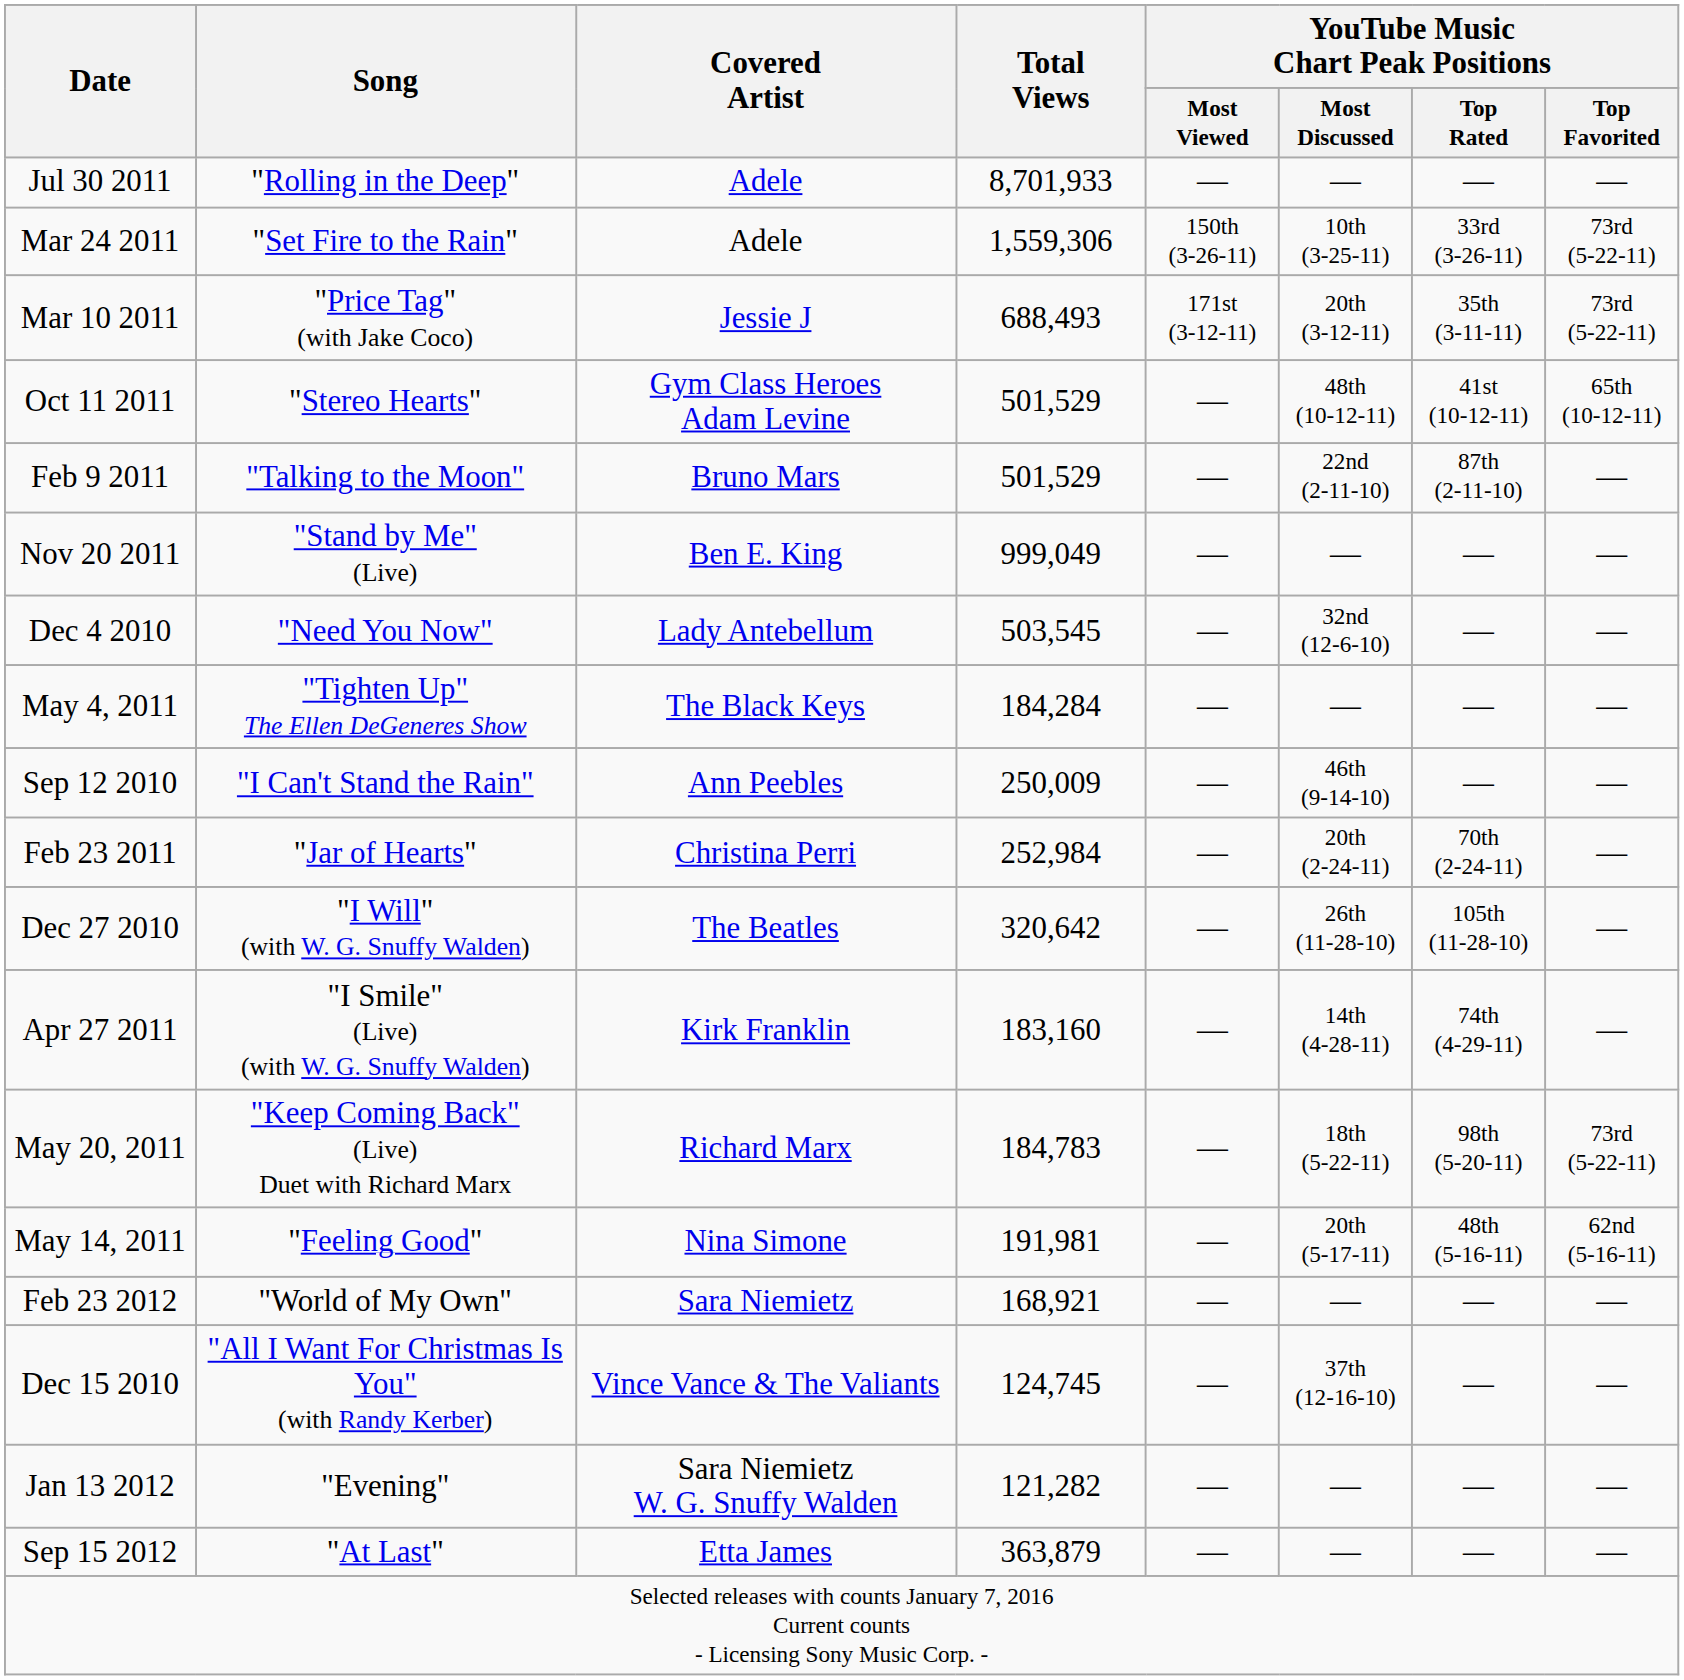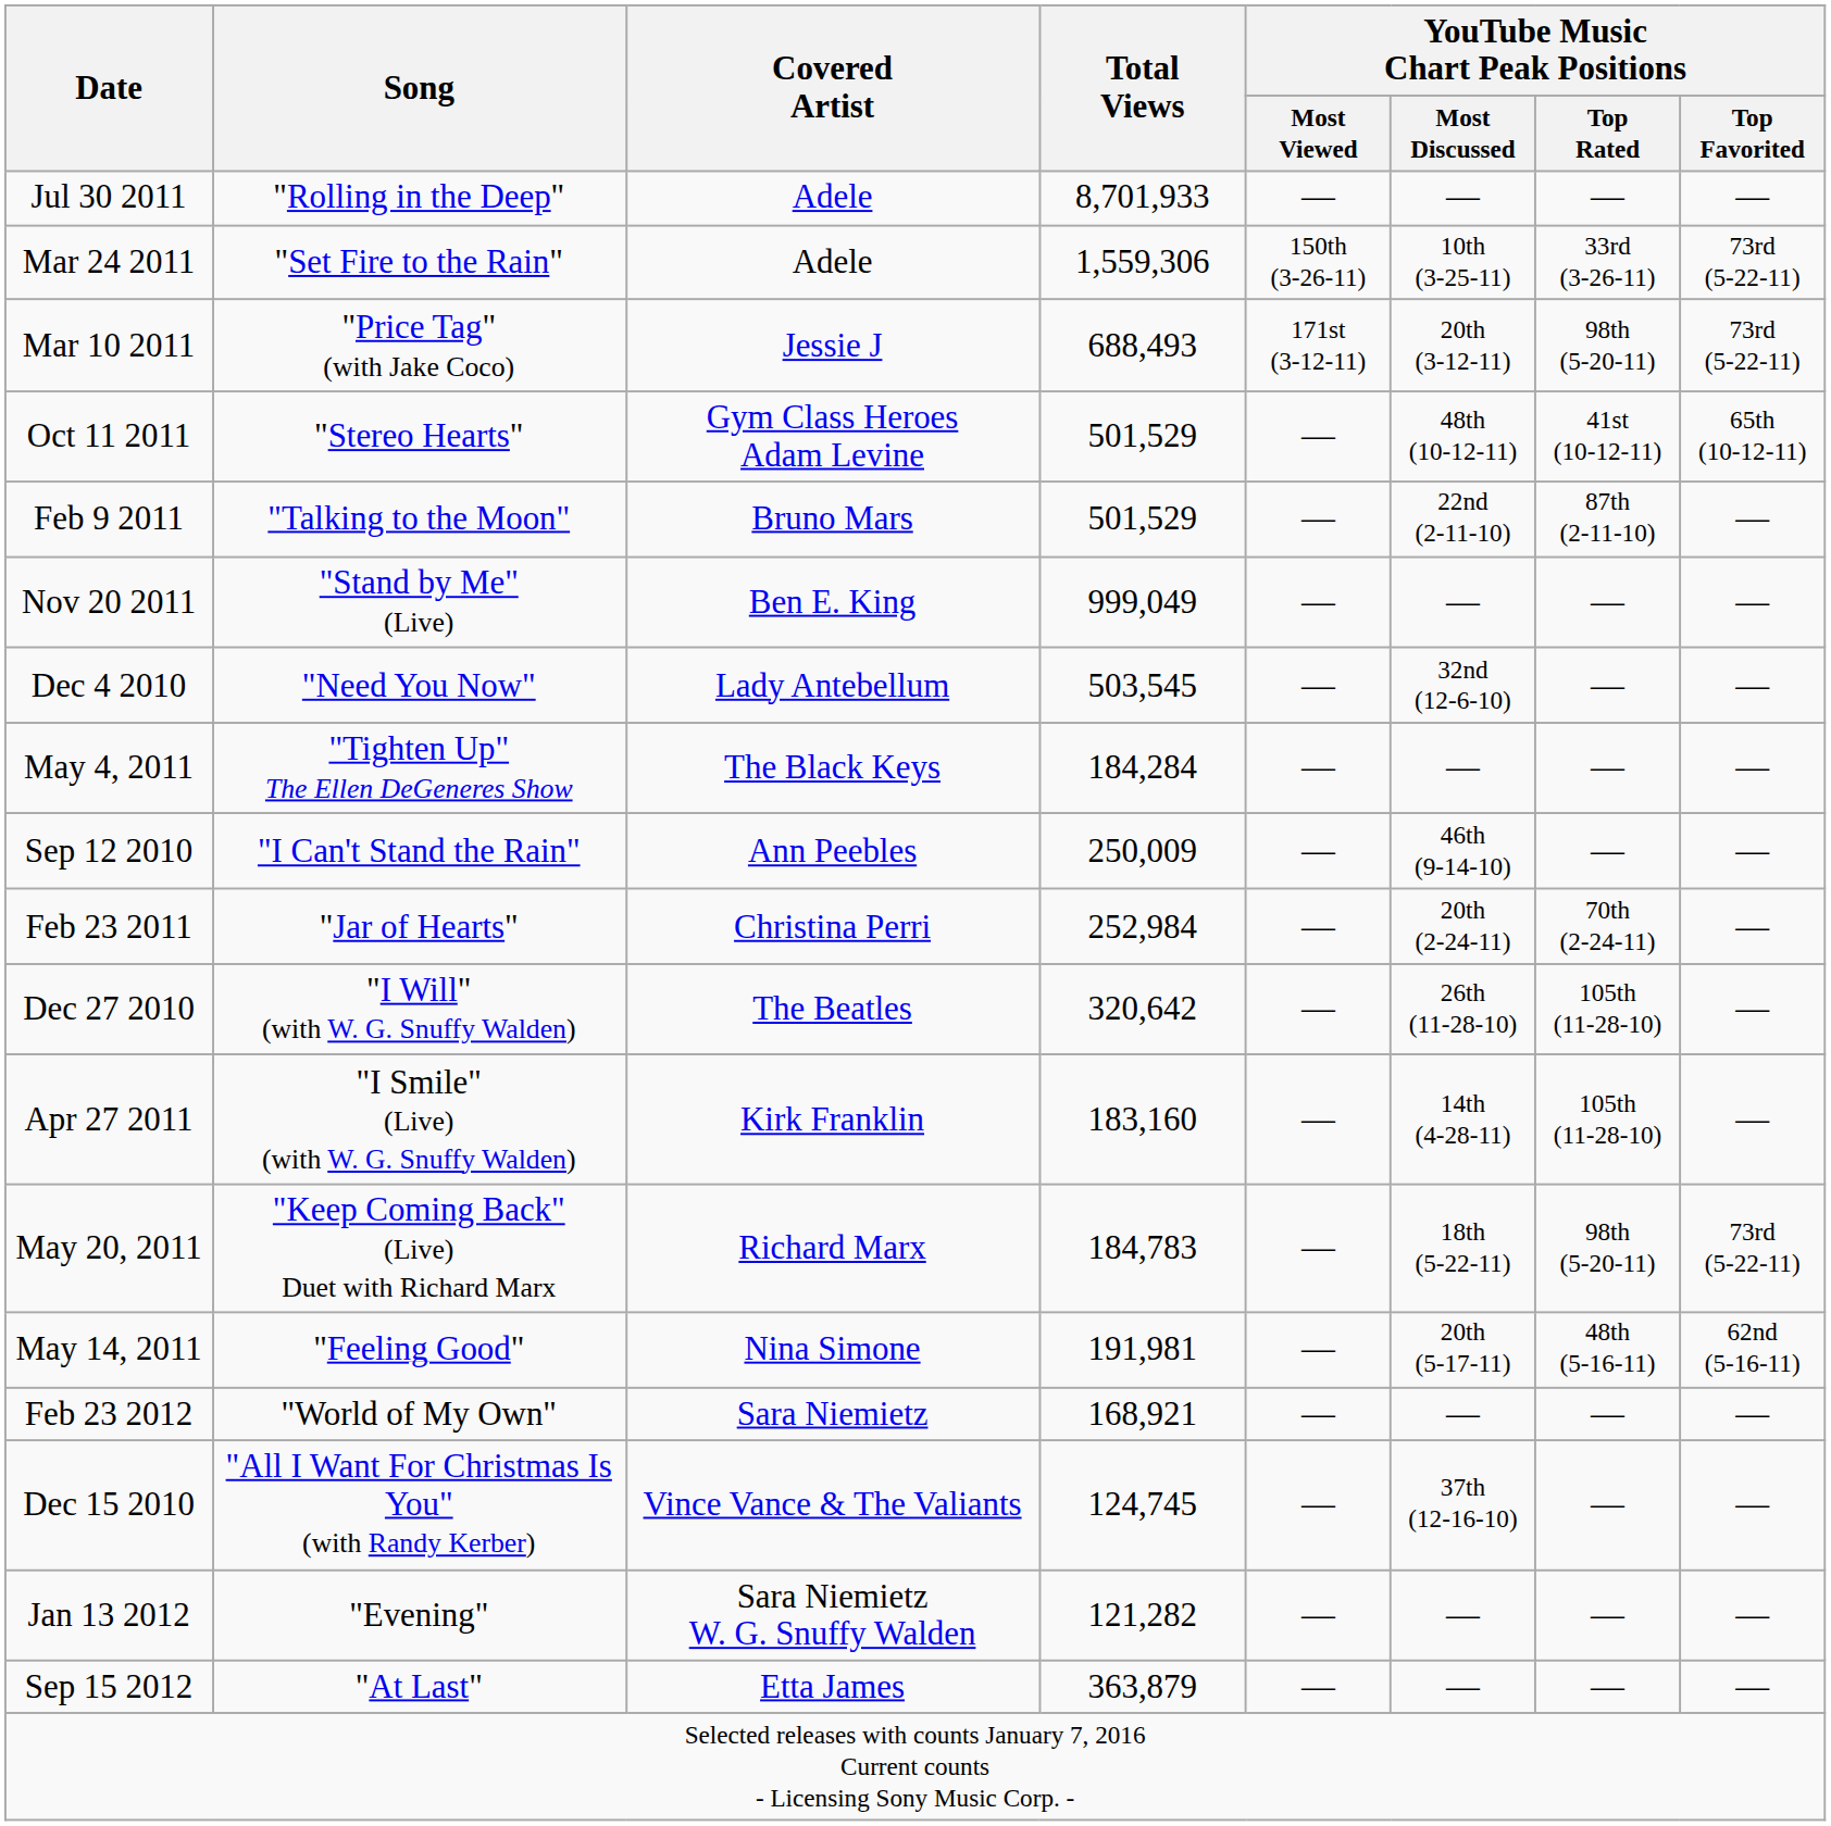 <table class="wikitable sortable" style="text-align: center;">
 <tr>
 <th rowspan="2" style="width:10%;">Date</th>
 <th rowspan="2" style="width:20%;">Song</th>
 <th rowspan="2" style="width:20%;">Covered <br>Artist</th>
 <th rowspan="2" style="width:10%;">Total<br>Views</th>
 <th colspan="4" class="unsortable">YouTube Music <br> Chart Peak Positions</th>
 </tr>
 <tr>
 <th style="width:7%;font-size:75%;">Most <br> Viewed</th>
 <th style="width:7%;font-size:75%;">Most <br> Discussed</th>
 <th style="width:7%;font-size:75%;">Top <br> Rated</th>
 <th style="width:7%;font-size:75%;">Top <br> Favorited</th>
 </tr>
 <tr>
 <td>Jul 30 2011</td>
 <td>"<a href='#'>Rolling in the Deep</a>"</td>
 <td><a href='#'>Adele</a></td>
 <td>8,701,933</td>
 <td>—</td>
 <td>—</td>
 <td>—</td>
 <td>—</td>
 </tr>
 <tr>
 <td>Mar 24 2011</td>
 <td>"<a href='#'>Set Fire to the Rain</a>"</td>
 <td>Adele</td>
 <td>1,559,306</td>
 <td style="font-size:75%;">150th <br>(3-26-11)</td>
 <td style="font-size:75%;">10th <br>(3-25-11)</td>
 <td style="font-size:75%;">33rd <br>(3-26-11)</td>
 <td style="font-size:75%;">73rd <br>(5-22-11)</td>
 </tr>
 <tr>
 <td>Mar 10 2011</td>
 <td>"<a href='#'>Price Tag</a>" <br><small>(with Jake Coco)</small></td>
 <td><a href='#'>Jessie J</a></td>
 <td>688,493</td>
 <td style="font-size:75%;">171st <br>(3-12-11)</td>
 <td style="font-size:75%;">20th <br>(3-12-11)</td>
-<td style="font-size:75%;">35th <br>(3-11-11)</td>
+<td style="font-size:75%;">98th <br>(5-20-11)</td>
 <td style="font-size:75%;">73rd <br>(5-22-11)</td>
 </tr>
 <tr>
 <td>Oct 11 2011</td>
 <td>"<a href='#'>Stereo Hearts</a>"</td>
 <td><a href='#'>Gym Class Heroes</a> <br> <a href='#'>Adam Levine</a></td>
 <td>501,529</td>
 <td>—</td>
 <td style="font-size:75%;">48th <br>(10-12-11)</td>
 <td style="font-size:75%;">41st <br>(10-12-11)</td>
 <td style="font-size:75%;">65th <br>(10-12-11)</td>
 </tr>
 <tr>
 <td>Feb 9 2011</td>
 <td><a href='#'>"Talking to the Moon"</a></td>
 <td><a href='#'>Bruno Mars</a></td>
 <td>501,529</td>
 <td>—</td>
 <td style="font-size:75%;">22nd <br>(2-11-10)</td>
 <td style="font-size:75%;">87th <br>(2-11-10)</td>
 <td>—</td>
 </tr>
 <tr>
 <td>Nov 20 2011</td>
 <td><a href='#'>"Stand by Me"</a> <br><small>(Live)</small></td>
 <td><a href='#'>Ben E. King</a></td>
 <td>999,049</td>
 <td>—</td>
 <td>—</td>
 <td>—</td>
 <td>—</td>
 </tr>
 <tr>
 <td>Dec 4 2010</td>
 <td><a href='#'>"Need You Now"</a></td>
 <td><a href='#'>Lady Antebellum</a></td>
 <td>503,545</td>
 <td>—</td>
 <td style="font-size:75%;">32nd <br>(12-6-10)</td>
 <td>—</td>
 <td>—</td>
 </tr>
 <tr>
 <td>May 4, 2011</td>
 <td><a href='#'>"Tighten Up"</a> <br><small> <em><a href='#'>The Ellen DeGeneres Show</a></em></small></td>
 <td><a href='#'>The Black Keys</a></td>
 <td>184,284</td>
 <td>—</td>
 <td>—</td>
 <td>—</td>
 <td>—</td>
 </tr>
 <tr>
 <td>Sep 12 2010</td>
 <td><a href='#'>"I Can't Stand the Rain"</a></td>
 <td><a href='#'>Ann Peebles</a></td>
 <td>250,009</td>
 <td>—</td>
 <td style="font-size:75%;">46th <br>(9-14-10)</td>
 <td>—</td>
 <td>—</td>
 </tr>
 <tr>
 <td>Feb 23 2011</td>
 <td>"<a href='#'>Jar of Hearts</a>"</td>
 <td><a href='#'>Christina Perri</a></td>
 <td>252,984</td>
 <td>—</td>
 <td style="font-size:75%;">20th <br>(2-24-11)</td>
 <td style="font-size:75%;">70th <br>(2-24-11)</td>
 <td>—</td>
 </tr>
 <tr>
 <td>Dec 27 2010</td>
 <td>"<a href='#'>I Will</a>" <br> <small>(with <a href='#'>W. G. Snuffy Walden</a>)</small></td>
 <td><a href='#'>The Beatles</a></td>
 <td>320,642</td>
 <td>—</td>
 <td style="font-size:75%;">26th <br>(11-28-10)</td>
 <td style="font-size:75%;">105th <br>(11-28-10)</td>
 <td>—</td>
 </tr>
 <tr>
 <td>Apr 27 2011</td>
 <td>"I Smile" <br> <small>(Live)</small> <br> <small>(with <a href='#'>W. G. Snuffy Walden</a>)</small></td>
 <td><a href='#'>Kirk Franklin</a></td>
 <td>183,160</td>
 <td>—</td>
 <td style="font-size:75%;">14th <br>(4-28-11)</td>
-<td style="font-size:75%;">74th <br>(4-29-11)</td>
+<td style="font-size:75%;">105th <br>(11-28-10)</td>
 <td>—</td>
 </tr>
 <tr>
 <td>May 20, 2011</td>
 <td><a href='#'>"Keep Coming Back"</a><br> <small>(Live)</small> <br><small>Duet with Richard Marx</small></td>
 <td><a href='#'>Richard Marx</a></td>
 <td>184,783</td>
 <td>—</td>
 <td style="font-size:75%;">18th <br>(5-22-11)</td>
 <td style="font-size:75%;">98th <br>(5-20-11)</td>
 <td style="font-size:75%;">73rd <br>(5-22-11)</td>
 </tr>
 <tr>
 <td>May 14, 2011</td>
 <td>"<a href='#'>Feeling Good</a>"</td>
 <td><a href='#'>Nina Simone</a></td>
 <td>191,981</td>
 <td>—</td>
 <td style="font-size:75%;">20th <br> (5-17-11)</td>
 <td style="font-size:75%;">48th <br> (5-16-11)</td>
 <td style="font-size:75%;">62nd <br> (5-16-11)</td>
 </tr>
 <tr>
 <td>Feb 23 2012</td>
 <td>"World of My Own"</td>
 <td><a href='#'>Sara Niemietz</a></td>
 <td>168,921</td>
 <td>—</td>
 <td>—</td>
 <td>—</td>
 <td>—</td>
 </tr>
 <tr>
 <td>Dec 15 2010</td>
 <td><a href='#'>"All I Want For Christmas Is You"</a> <br> <small>(with <a href='#'>Randy Kerber</a>)</small></td>
 <td><a href='#'>Vince Vance & The Valiants</a></td>
 <td>124,745</td>
 <td>—</td>
 <td style="font-size:75%;">37th <br> (12-16-10)</td>
 <td>—</td>
 <td>—</td>
 </tr>
 <tr>
 <td>Jan 13 2012</td>
 <td>"Evening"</td>
 <td>Sara Niemietz <br> <a href='#'>W. G. Snuffy Walden</a></td>
 <td>121,282</td>
 <td>—</td>
 <td>—</td>
 <td>—</td>
 <td>—</td>
 </tr>
 <tr>
 <td>Sep 15 2012</td>
 <td>"<a href='#'>At Last</a>"</td>
 <td><a href='#'>Etta James</a></td>
 <td>363,879</td>
 <td>—</td>
 <td>—</td>
 <td>—</td>
 <td>—</td>
 </tr>
 <tr class="sortbottom">
 <td colspan="8" style="text-align:center; width:3em; font-size:75%;">Selected releases with counts January 7, 2016 <br> Current counts <br> - Licensing Sony Music Corp. -</td>
 </tr>
 </table>
